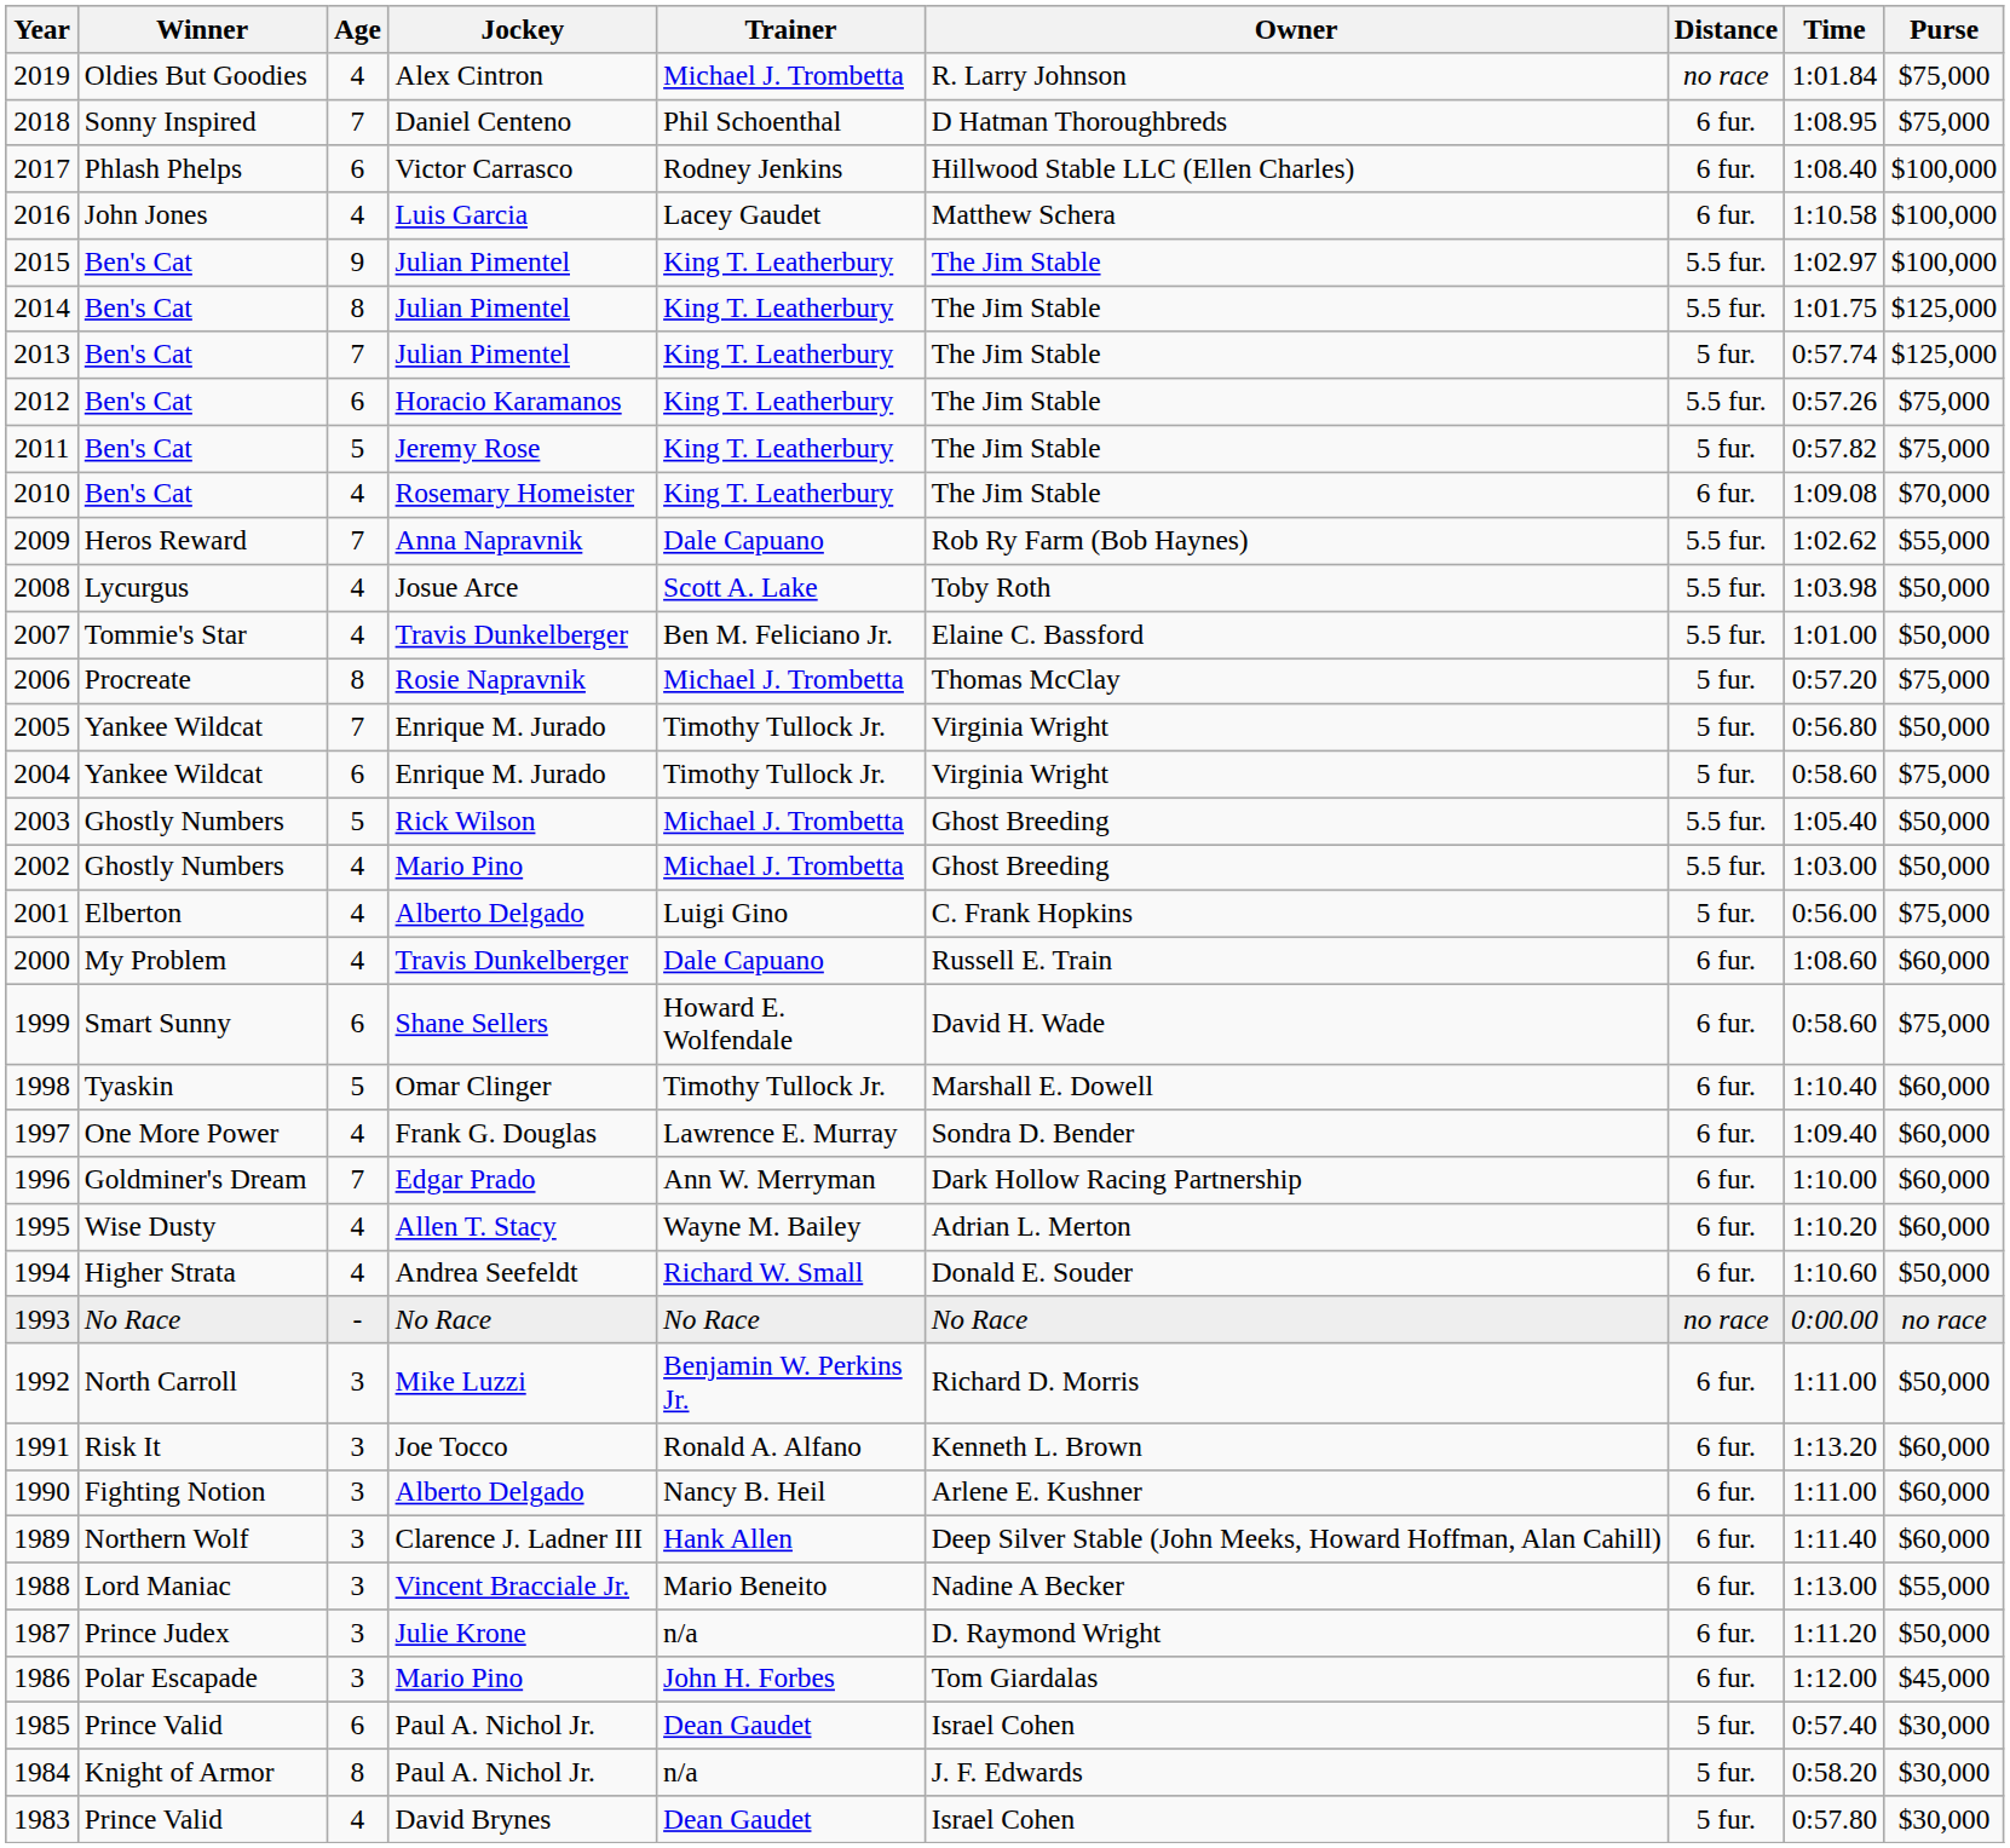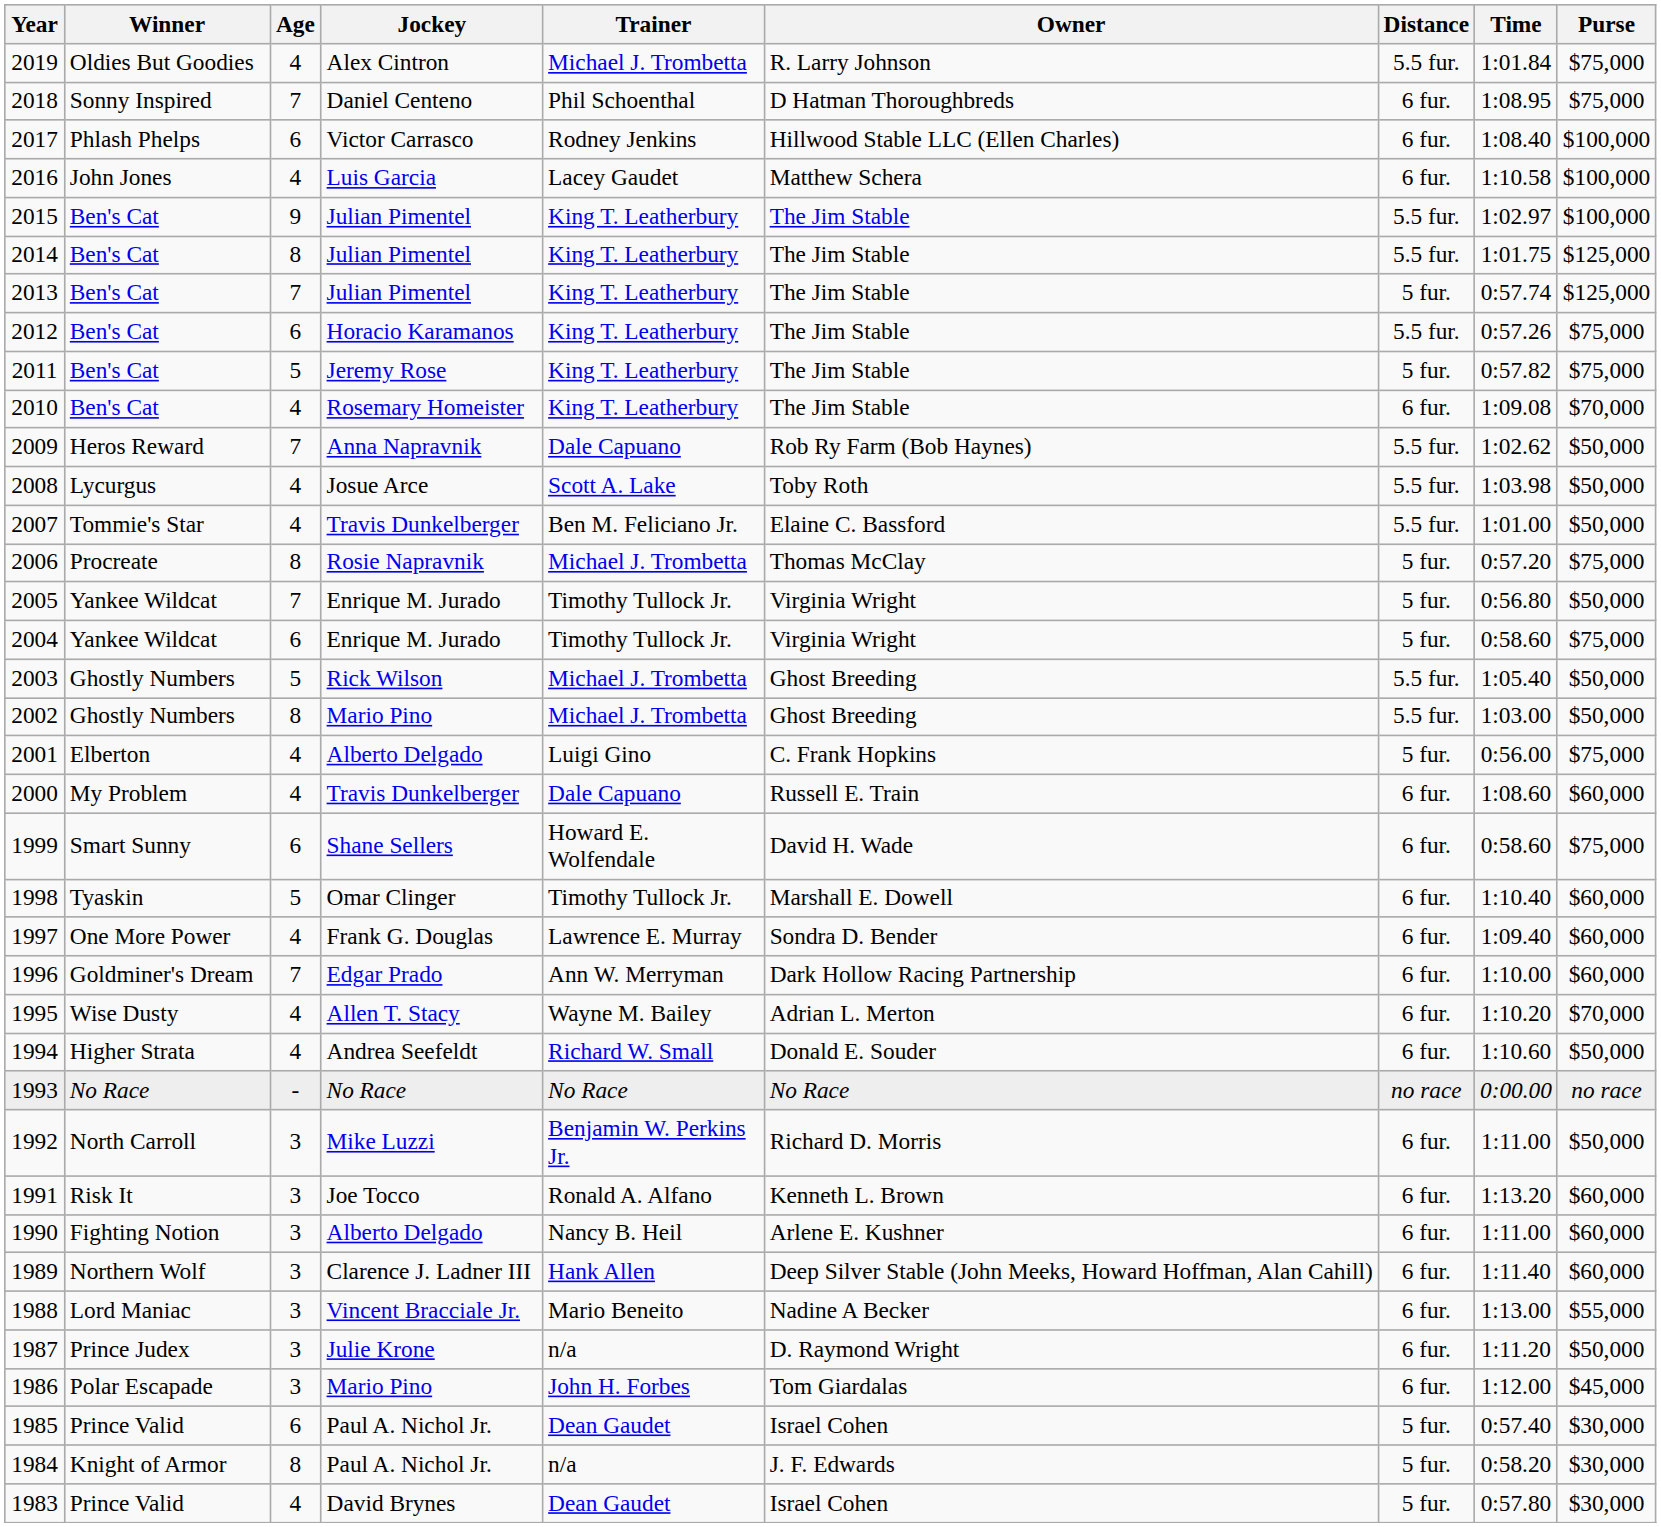 <table class="wikitable sortable" style="font-size:90%">
 <tr>
 <th style="width:30px">Year<br></th>
 <th style="width:120px">Winner<br></th>
 <th style="width:25px">Age<br></th>
 <th style="width:130px">Jockey<br></th>
 <th style="width:130px">Trainer<br></th>
 <th style=>Owner<br></th>
 <th style="width:35px">Distance<br></th>
 <th style="width:30px">Time<br></th>
 <th style="width:35px">Purse<br></th>
 </tr>
 <tr>
 <td align=center>2019</td>
 <td>Oldies But Goodies</td>
 <td align=center>4</td>
 <td>Alex Cintron</td>
 <td><a href='#'>Michael J. Trombetta</a></td>
 <td>R. Larry Johnson</td>
-<td align=center><em>no race</em></td>
+<td align=center>5.5 fur.</td>
 <td align=center>1:01.84</td>
 <td align=center>$75,000</td>
 </tr>
 <tr>
 <td align=center>2018</td>
 <td>Sonny Inspired</td>
 <td align=center>7</td>
 <td>Daniel Centeno</td>
 <td>Phil Schoenthal</td>
 <td>D Hatman Thoroughbreds</td>
 <td align=center>6 fur.</td>
 <td align=center>1:08.95</td>
 <td align=center>$75,000</td>
 </tr>
 <tr>
 <td align=center>2017</td>
 <td>Phlash Phelps</td>
 <td align=center>6</td>
 <td>Victor Carrasco</td>
 <td>Rodney Jenkins</td>
 <td>Hillwood Stable LLC (Ellen Charles)</td>
 <td align=center>6 fur.</td>
 <td align=center>1:08.40</td>
 <td align=center>$100,000</td>
 </tr>
 <tr>
 <td align=center>2016</td>
 <td>John Jones</td>
 <td align=center>4</td>
 <td><a href='#'>Luis Garcia</a></td>
 <td>Lacey Gaudet</td>
 <td>Matthew Schera</td>
 <td align=center>6 fur.</td>
 <td align=center>1:10.58</td>
 <td align=center>$100,000</td>
 </tr>
 <tr>
 <td align=center>2015</td>
 <td><a href='#'>Ben's Cat</a></td>
 <td align=center>9</td>
 <td><a href='#'>Julian Pimentel</a></td>
 <td><a href='#'>King T. Leatherbury</a></td>
 <td><a href='#'>The Jim Stable</a></td>
 <td align=center>5.5 fur.</td>
 <td align=center>1:02.97</td>
 <td align=center>$100,000</td>
 </tr>
 <tr>
 <td align=center>2014</td>
 <td><a href='#'>Ben's Cat</a></td>
 <td align=center>8</td>
 <td><a href='#'>Julian Pimentel</a></td>
 <td><a href='#'>King T. Leatherbury</a></td>
 <td>The Jim Stable</td>
 <td align=center>5.5 fur.</td>
 <td align=center>1:01.75</td>
 <td align=center>$125,000</td>
 </tr>
 <tr>
 <td align=center>2013</td>
 <td><a href='#'>Ben's Cat</a></td>
 <td align=center>7</td>
 <td><a href='#'>Julian Pimentel</a></td>
 <td><a href='#'>King T. Leatherbury</a></td>
 <td>The Jim Stable</td>
 <td align=center>5 fur.</td>
 <td align=center>0:57.74</td>
 <td align=center>$125,000</td>
 </tr>
 <tr>
 <td align=center>2012</td>
 <td><a href='#'>Ben's Cat</a></td>
 <td align=center>6</td>
 <td><a href='#'>Horacio Karamanos</a></td>
 <td><a href='#'>King T. Leatherbury</a></td>
 <td>The Jim Stable</td>
 <td align=center>5.5 fur.</td>
 <td align=center>0:57.26</td>
 <td align=center>$75,000</td>
 </tr>
 <tr>
 <td align=center>2011</td>
 <td><a href='#'>Ben's Cat</a></td>
 <td align=center>5</td>
 <td><a href='#'>Jeremy Rose</a></td>
 <td><a href='#'>King T. Leatherbury</a></td>
 <td>The Jim Stable</td>
 <td align=center>5 fur.</td>
 <td align=center>0:57.82</td>
 <td align=center>$75,000</td>
 </tr>
 <tr>
 <td align=center>2010</td>
 <td><a href='#'>Ben's Cat</a></td>
 <td align=center>4</td>
 <td><a href='#'>Rosemary Homeister</a></td>
 <td><a href='#'>King T. Leatherbury</a></td>
 <td>The Jim Stable</td>
 <td align=center>6 fur.</td>
 <td align=center>1:09.08</td>
 <td align=center>$70,000</td>
 </tr>
 <tr>
 <td align=center>2009</td>
 <td>Heros Reward</td>
 <td align=center>7</td>
 <td><a href='#'>Anna Napravnik</a></td>
 <td><a href='#'>Dale Capuano</a></td>
 <td>Rob Ry Farm (Bob Haynes)</td>
 <td align=center>5.5 fur.</td>
 <td align=center>1:02.62</td>
-<td align=center>$55,000</td>
+<td align=center>$50,000</td>
 </tr>
 <tr>
 <td align=center>2008</td>
 <td>Lycurgus</td>
 <td align=center>4</td>
 <td>Josue Arce</td>
 <td><a href='#'>Scott A. Lake</a></td>
 <td>Toby Roth</td>
 <td align=center>5.5 fur.</td>
 <td align=center>1:03.98</td>
 <td align=center>$50,000</td>
 </tr>
 <tr>
 <td align=center>2007</td>
 <td>Tommie's Star</td>
 <td align=center>4</td>
 <td><a href='#'>Travis Dunkelberger</a></td>
 <td>Ben M. Feliciano Jr.</td>
 <td>Elaine C. Bassford</td>
 <td align=center>5.5 fur.</td>
 <td align=center>1:01.00</td>
 <td align=center>$50,000</td>
 </tr>
 <tr>
 <td align=center>2006</td>
 <td>Procreate</td>
 <td align=center>8</td>
 <td><a href='#'>Rosie Napravnik</a></td>
 <td><a href='#'>Michael J. Trombetta</a></td>
 <td>Thomas McClay</td>
 <td align=center>5 fur.</td>
 <td align=center>0:57.20</td>
 <td align=center>$75,000</td>
 </tr>
 <tr>
 <td align=center>2005</td>
 <td>Yankee Wildcat</td>
 <td align=center>7</td>
 <td>Enrique M. Jurado</td>
 <td>Timothy Tullock Jr.</td>
 <td>Virginia Wright</td>
 <td align=center>5 fur.</td>
 <td align=center>0:56.80</td>
 <td align=center>$50,000</td>
 </tr>
 <tr>
 <td align=center>2004</td>
 <td>Yankee Wildcat</td>
 <td align=center>6</td>
 <td>Enrique M. Jurado</td>
 <td>Timothy Tullock Jr.</td>
 <td>Virginia Wright</td>
 <td align=center>5 fur.</td>
 <td align=center>0:58.60</td>
 <td align=center>$75,000</td>
 </tr>
 <tr>
 <td align=center>2003</td>
 <td>Ghostly Numbers</td>
 <td align=center>5</td>
 <td><a href='#'>Rick Wilson</a></td>
 <td><a href='#'>Michael J. Trombetta</a></td>
 <td>Ghost Breeding</td>
 <td align=center>5.5 fur.</td>
 <td align=center>1:05.40</td>
 <td align=center>$50,000</td>
 </tr>
 <tr>
 <td align=center>2002</td>
 <td>Ghostly Numbers</td>
-<td align=center>4</td>
+<td align=center>8</td>
 <td><a href='#'>Mario Pino</a></td>
 <td><a href='#'>Michael J. Trombetta</a></td>
 <td>Ghost Breeding</td>
 <td align=center>5.5 fur.</td>
 <td align=center>1:03.00</td>
 <td align=center>$50,000</td>
 </tr>
 <tr>
 <td align=center>2001</td>
 <td>Elberton</td>
 <td align=center>4</td>
 <td><a href='#'>Alberto Delgado</a></td>
 <td>Luigi Gino</td>
 <td>C. Frank Hopkins</td>
 <td align=center>5 fur.</td>
 <td align=center>0:56.00</td>
 <td align=center>$75,000</td>
 </tr>
 <tr>
 <td align=center>2000</td>
 <td>My Problem</td>
 <td align=center>4</td>
 <td><a href='#'>Travis Dunkelberger</a></td>
 <td><a href='#'>Dale Capuano</a></td>
 <td>Russell E. Train</td>
 <td align=center>6 fur.</td>
 <td align=center>1:08.60</td>
 <td align=center>$60,000</td>
 </tr>
 <tr>
 <td align=center>1999</td>
 <td>Smart Sunny</td>
 <td align=center>6</td>
 <td><a href='#'>Shane Sellers</a></td>
 <td>Howard E. Wolfendale</td>
 <td>David H. Wade</td>
 <td align=center>6 fur.</td>
 <td align=center>0:58.60</td>
 <td align=center>$75,000</td>
 </tr>
 <tr>
 <td align=center>1998</td>
 <td>Tyaskin</td>
 <td align=center>5</td>
 <td>Omar Clinger</td>
 <td>Timothy Tullock Jr.</td>
 <td>Marshall E. Dowell</td>
 <td align=center>6 fur.</td>
 <td align=center>1:10.40</td>
 <td align=center>$60,000</td>
 </tr>
 <tr>
 <td align=center>1997</td>
 <td>One More Power</td>
 <td align=center>4</td>
 <td>Frank G. Douglas</td>
 <td>Lawrence E. Murray</td>
 <td>Sondra D. Bender</td>
 <td align=center>6 fur.</td>
 <td align=center>1:09.40</td>
 <td align=center>$60,000</td>
 </tr>
 <tr>
 <td align=center>1996</td>
 <td>Goldminer's Dream</td>
 <td align=center>7</td>
 <td><a href='#'>Edgar Prado</a></td>
 <td>Ann W. Merryman</td>
 <td>Dark Hollow Racing Partnership</td>
 <td align=center>6 fur.</td>
 <td align=center>1:10.00</td>
 <td align=center>$60,000</td>
 </tr>
 <tr>
 <td align=center>1995</td>
 <td>Wise Dusty</td>
 <td align=center>4</td>
 <td><a href='#'>Allen T. Stacy</a></td>
 <td>Wayne M. Bailey</td>
 <td>Adrian L. Merton</td>
 <td align=center>6 fur.</td>
 <td align=center>1:10.20</td>
-<td align=center>$60,000</td>
+<td align=center>$70,000</td>
 </tr>
 <tr>
 <td align=center>1994</td>
 <td>Higher Strata</td>
 <td align=center>4</td>
 <td>Andrea Seefeldt</td>
 <td><a href='#'>Richard W. Small</a></td>
 <td>Donald E. Souder</td>
 <td align=center>6 fur.</td>
 <td align=center>1:10.60</td>
 <td align=center>$50,000</td>
 </tr>
 <tr bgcolor="#eeeeee">
 <td align=center>1993</td>
 <td><em>No Race</em></td>
 <td align=center><em>-</em></td>
 <td><em>No Race</em></td>
 <td><em>No Race</em></td>
 <td><em>No Race</em></td>
 <td align=center><em>no race</em></td>
 <td align=center><em>0:00.00</em></td>
 <td align=center><em>no race</em></td>
 </tr>
 <tr>
 <td align=center>1992</td>
 <td>North Carroll</td>
 <td align=center>3</td>
 <td><a href='#'>Mike Luzzi</a></td>
 <td><a href='#'>Benjamin W. Perkins Jr.</a></td>
 <td>Richard D. Morris</td>
 <td align=center>6 fur.</td>
 <td align=center>1:11.00</td>
 <td align=center>$50,000</td>
 </tr>
 <tr>
 <td align=center>1991</td>
 <td>Risk It</td>
 <td align=center>3</td>
 <td>Joe Tocco</td>
 <td>Ronald A. Alfano</td>
 <td>Kenneth L. Brown</td>
 <td align=center>6 fur.</td>
 <td align=center>1:13.20</td>
 <td align=center>$60,000</td>
 </tr>
 <tr>
 <td align=center>1990</td>
 <td>Fighting Notion</td>
 <td align=center>3</td>
 <td><a href='#'>Alberto Delgado</a></td>
 <td>Nancy B. Heil</td>
 <td>Arlene E. Kushner</td>
 <td align=center>6 fur.</td>
 <td align=center>1:11.00</td>
 <td align=center>$60,000</td>
 </tr>
 <tr>
 <td align=center>1989</td>
 <td>Northern Wolf</td>
 <td align=center>3</td>
 <td>Clarence J. Ladner III</td>
 <td><a href='#'>Hank Allen</a></td>
 <td>Deep Silver Stable (John Meeks, Howard Hoffman, Alan Cahill)</td>
 <td align=center>6 fur.</td>
 <td align=center>1:11.40</td>
 <td align=center>$60,000</td>
 </tr>
 <tr>
 <td align=center>1988</td>
 <td>Lord Maniac</td>
 <td align=center>3</td>
 <td><a href='#'>Vincent Bracciale Jr.</a></td>
 <td>Mario Beneito</td>
 <td>Nadine A Becker</td>
 <td align=center>6 fur.</td>
 <td align=center>1:13.00</td>
 <td align=center>$55,000</td>
 </tr>
 <tr>
 <td align=center>1987</td>
 <td>Prince Judex</td>
 <td align=center>3</td>
 <td><a href='#'>Julie Krone</a></td>
 <td>n/a</td>
 <td>D. Raymond Wright</td>
 <td align=center>6 fur.</td>
 <td align=center>1:11.20</td>
 <td align=center>$50,000</td>
 </tr>
 <tr>
 <td align=center>1986</td>
 <td>Polar Escapade</td>
 <td align=center>3</td>
 <td><a href='#'>Mario Pino</a></td>
 <td><a href='#'>John H. Forbes</a></td>
 <td>Tom Giardalas</td>
 <td align=center>6 fur.</td>
 <td align=center>1:12.00</td>
 <td align=center>$45,000</td>
 </tr>
 <tr>
 <td align=center>1985</td>
 <td>Prince Valid</td>
 <td align=center>6</td>
 <td>Paul A. Nichol Jr.</td>
 <td><a href='#'>Dean Gaudet</a></td>
 <td>Israel Cohen</td>
 <td align=center>5 fur.</td>
 <td align=center>0:57.40</td>
 <td align=center>$30,000</td>
 </tr>
 <tr>
 <td align=center>1984</td>
 <td>Knight of Armor</td>
 <td align=center>8</td>
 <td>Paul A. Nichol Jr.</td>
 <td>n/a</td>
 <td>J. F. Edwards</td>
 <td align=center>5 fur.</td>
 <td align=center>0:58.20</td>
 <td align=center>$30,000</td>
 </tr>
 <tr>
 <td align=center>1983</td>
 <td>Prince Valid</td>
 <td align=center>4</td>
 <td>David Brynes</td>
 <td><a href='#'>Dean Gaudet</a></td>
 <td>Israel Cohen</td>
 <td align=center>5 fur.</td>
 <td align=center>0:57.80</td>
 <td align=center>$30,000</td>
 </tr>
 <tr>
 </tr>
 </table>
